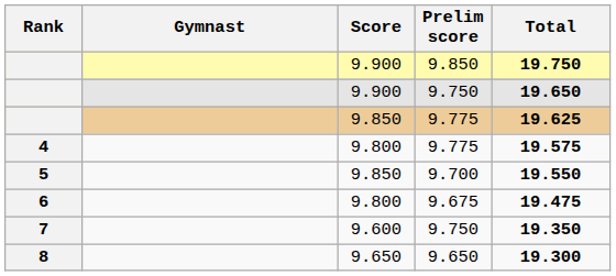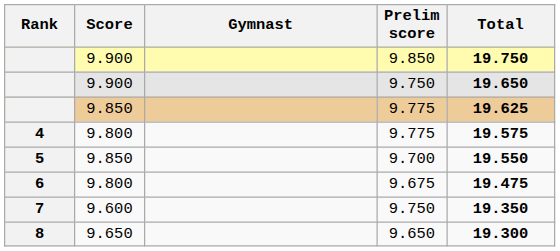 <table class="wikitable sortable" style="text-align:center; font-size:95%">
 <tr>
 <th scope="col" style="width:50px;">Rank</th>
+<th scope="col" style="width:50px;">Score</th>
 <th scope="col" style="width:180px;">Gymnast</th>
-<th scope="col" style="width:50px;">Score</th>
 <th scope="col" style="width:50px;">Prelim score</th>
 <th scope="col" style="width:80px;">Total</th>
 </tr>
 <tr style="background:#fffcaf;">
 <th scope=row style="text-align:center"></th>
+<td>9.900</td>
 <td style="text-align:left;"></td>
-<td>9.900</td>
 <td>9.850</td>
 <td><strong>19.750</strong></td>
 </tr>
 <tr style="background:#e5e5e5;">
 <th scope=row style="text-align:center"></th>
+<td>9.900</td>
 <td style="text-align:left;"></td>
-<td>9.900</td>
 <td>9.750</td>
 <td><strong>19.650</strong></td>
 </tr>
 <tr style="background:#ec9;">
 <th scope=row style="text-align:center"></th>
+<td>9.850</td>
 <td style="text-align:left;"></td>
-<td>9.850</td>
 <td>9.775</td>
 <td><strong>19.625</strong></td>
 </tr>
 <tr>
 <th scope=row style="text-align:center">4</th>
+<td>9.800</td>
 <td style="text-align:left;"></td>
-<td>9.800</td>
 <td>9.775</td>
 <td><strong>19.575</strong></td>
 </tr>
 <tr>
 <th scope=row style="text-align:center">5</th>
+<td>9.850</td>
 <td style="text-align:left;"></td>
-<td>9.850</td>
 <td>9.700</td>
 <td><strong>19.550</strong></td>
 </tr>
 <tr>
 <th scope=row style="text-align:center">6</th>
+<td>9.800</td>
 <td style="text-align:left;"></td>
-<td>9.800</td>
 <td>9.675</td>
 <td><strong>19.475</strong></td>
 </tr>
 <tr>
 <th scope=row style="text-align:center">7</th>
+<td>9.600</td>
 <td style="text-align:left;"></td>
-<td>9.600</td>
 <td>9.750</td>
 <td><strong>19.350</strong></td>
 </tr>
 <tr>
 <th scope=row style="text-align:center">8</th>
+<td>9.650</td>
 <td style="text-align:left;"></td>
-<td>9.650</td>
 <td>9.650</td>
 <td><strong>19.300</strong></td>
 </tr>
 </table>
